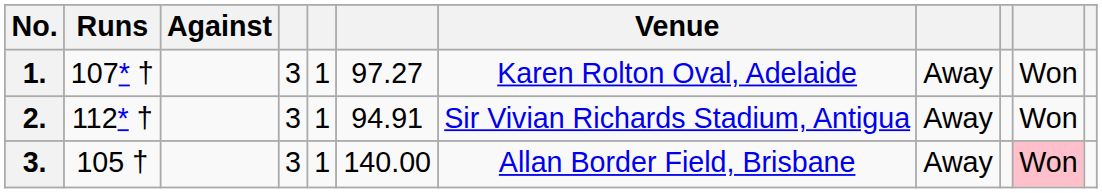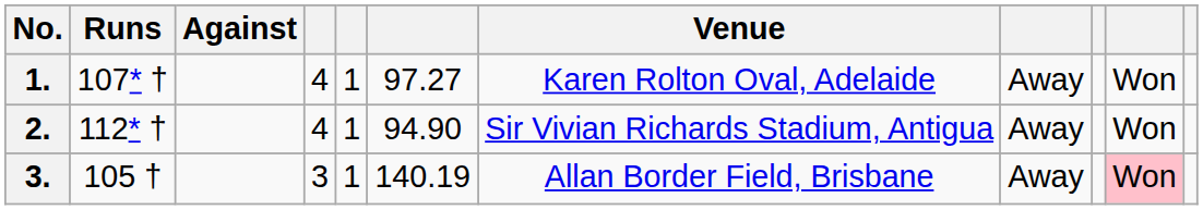 <table class="wikitable sortable"  style="text-align:center">
 <tr>
 <th>No.</th>
 <th>Runs</th>
 <th>Against</th>
 <th><a href='#'></a></th>
 <th><a href='#'></a></th>
 <th><a href='#'></a></th>
 <th>Venue</th>
 <th></th>
 <th></th>
 <th></th>
 <th class="unsortable" scope="col"></th>
 </tr>
 <tr>
 <th scope="row">1.</th>
 <td>107<a href='#'>*</a> †</td>
 <td></td>
-<td>3</td>
+<td>4</td>
 <td>1</td>
 <td>97.27</td>
 <td><a href='#'>Karen Rolton Oval, Adelaide</a></td>
 <td>Away</td>
 <td></td>
 <td>Won</td>
 <td></td>
 </tr>
 <tr>
 <th scope="row">2.</th>
 <td>112<a href='#'>*</a> †</td>
 <td></td>
-<td>3</td>
+<td>4</td>
 <td>1</td>
-<td>94.91</td>
+<td>94.90</td>
 <td><a href='#'>Sir Vivian Richards Stadium, Antigua</a></td>
 <td>Away</td>
 <td></td>
 <td>Won</td>
 <td></td>
 </tr>
 <tr>
 <th scope="row">3.</th>
 <td>105 †</td>
 <td></td>
 <td>3</td>
 <td>1</td>
-<td>140.00</td>
+<td>140.19</td>
 <td><a href='#'>Allan Border Field, Brisbane</a></td>
 <td>Away</td>
 <td></td>
 <td style="background: pink;">Won</td>
 <td></td>
 </tr>
 </table>
